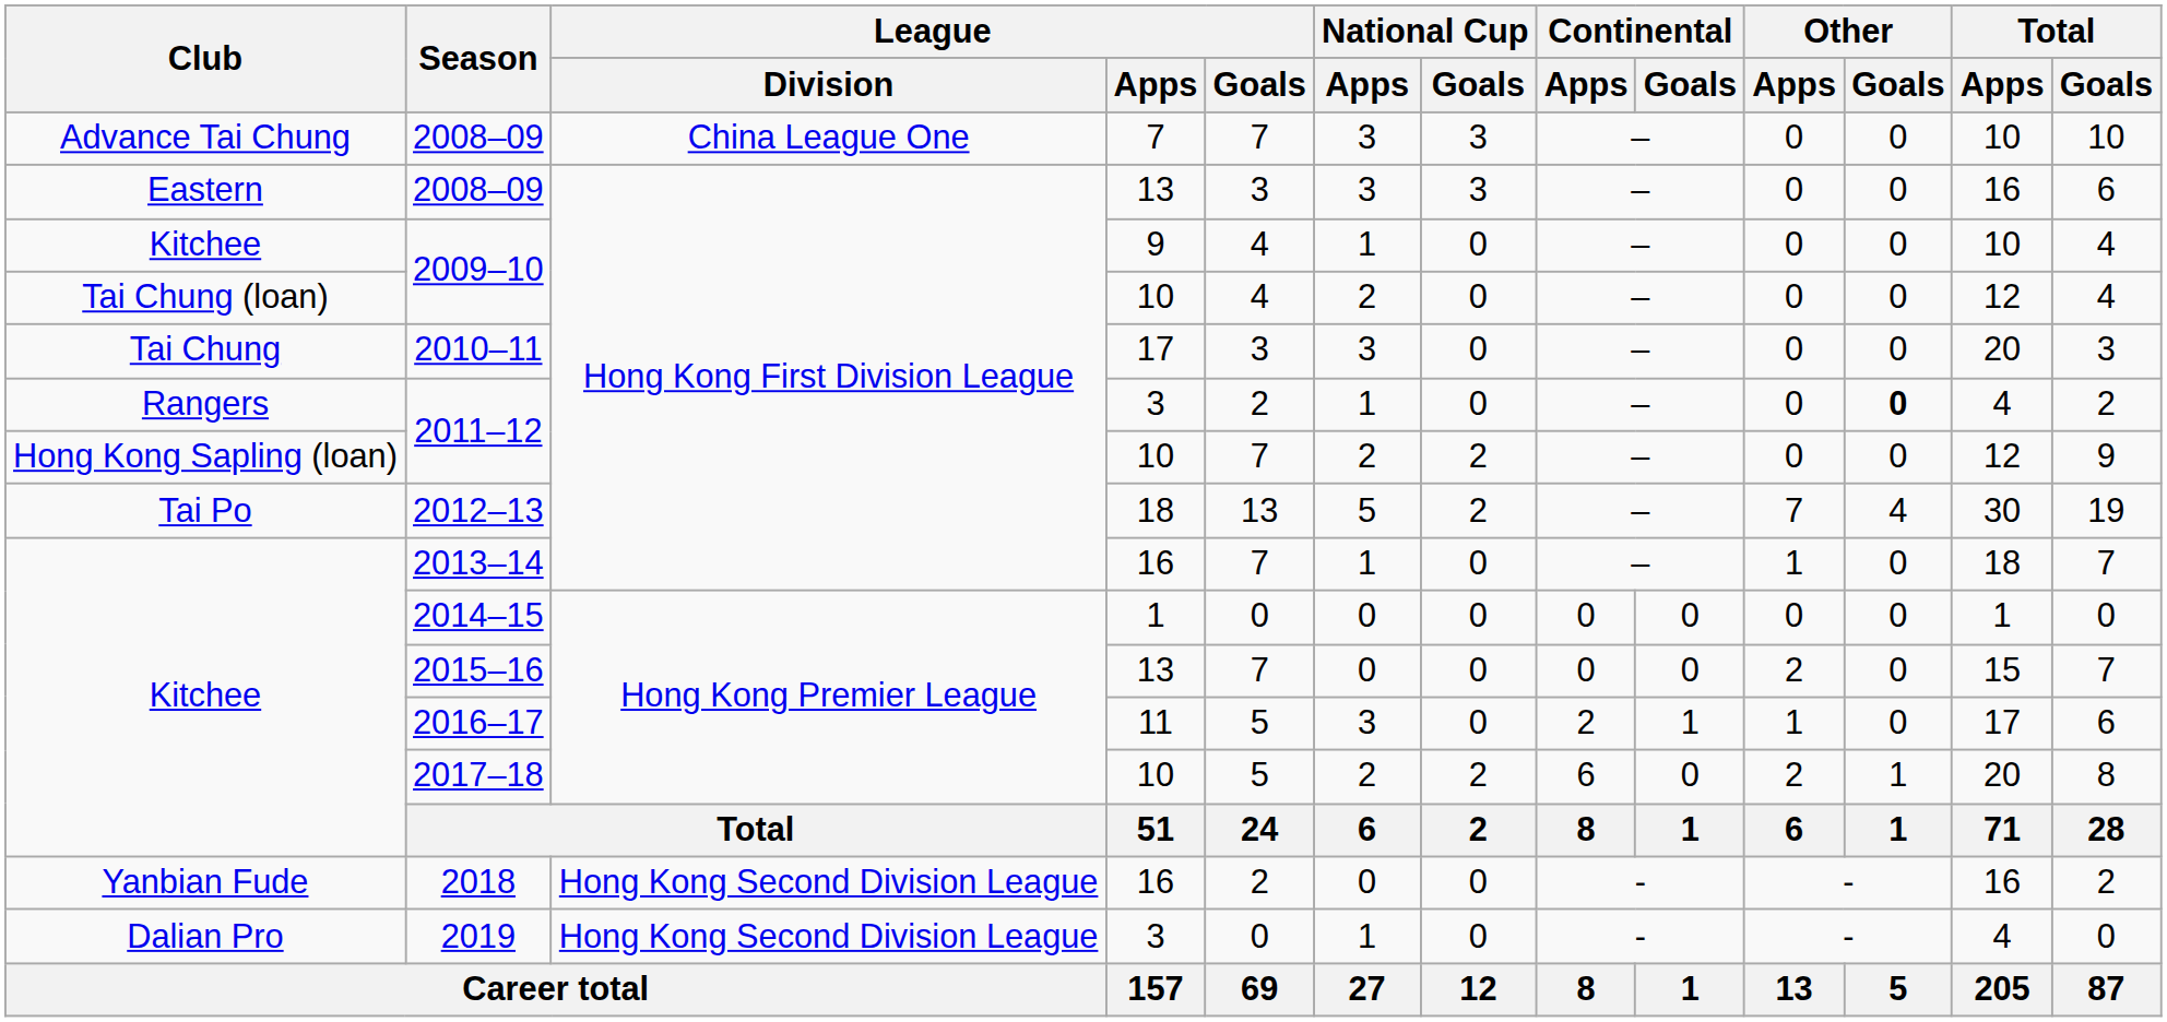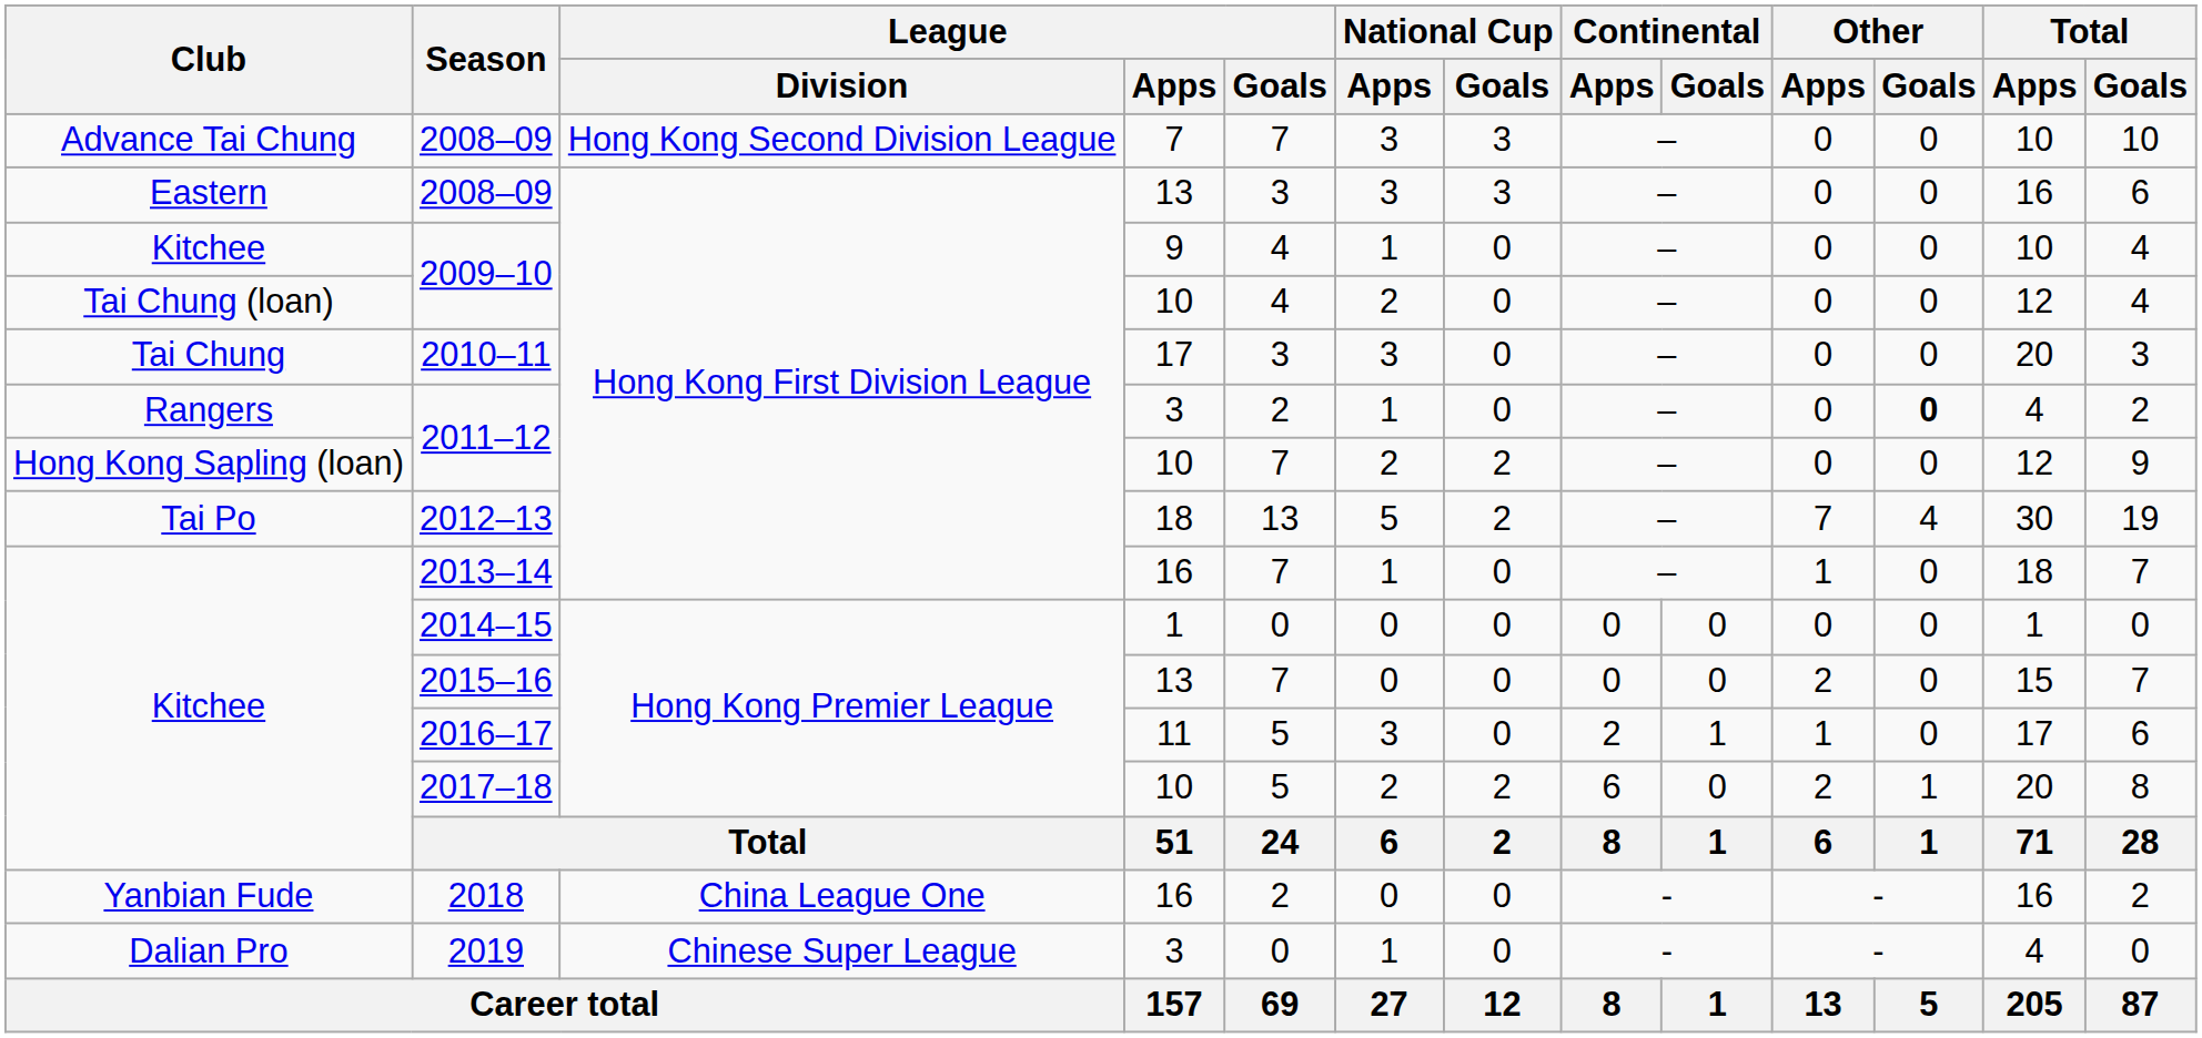 <table class="wikitable" style="text-align: center">
 <tr>
 <th rowspan="2">Club</th>
 <th rowspan="2">Season</th>
 <th colspan="3">League</th>
 <th colspan="2">National Cup</th>
 <th colspan="2">Continental</th>
 <th colspan="2">Other</th>
 <th colspan="2">Total</th>
 </tr>
 <tr>
 <th>Division</th>
 <th>Apps</th>
 <th>Goals</th>
 <th>Apps</th>
 <th>Goals</th>
 <th>Apps</th>
 <th>Goals</th>
 <th>Apps</th>
 <th>Goals</th>
 <th>Apps</th>
 <th>Goals</th>
 </tr>
 <tr>
 <td><a href='#'>Advance Tai Chung</a></td>
 <td><a href='#'>2008–09</a></td>
-<td><a href='#'>China League One</a></td>
+<td><a href='#'>Hong Kong Second Division League</a></td>
 <td>7</td>
 <td>7</td>
 <td>3</td>
 <td>3</td>
 <td colspan="2">–</td>
 <td>0</td>
 <td>0</td>
 <td>10</td>
 <td>10</td>
 </tr>
 <tr>
 <td><a href='#'>Eastern</a></td>
 <td><a href='#'>2008–09</a></td>
 <td rowspan="8"><a href='#'>Hong Kong First Division League</a></td>
 <td>13</td>
 <td>3</td>
 <td>3</td>
 <td>3</td>
 <td colspan="2">–</td>
 <td>0</td>
 <td>0</td>
 <td>16</td>
 <td>6</td>
 </tr>
 <tr>
 <td><a href='#'>Kitchee</a></td>
 <td rowspan="2"><a href='#'>2009–10</a></td>
 <td>9</td>
 <td>4</td>
 <td>1</td>
 <td>0</td>
 <td colspan="2">–</td>
 <td>0</td>
 <td>0</td>
 <td>10</td>
 <td>4</td>
 </tr>
 <tr>
 <td><a href='#'>Tai Chung</a> (loan)</td>
 <td>10</td>
 <td>4</td>
 <td>2</td>
 <td>0</td>
 <td colspan=2>–</td>
 <td>0</td>
 <td>0</td>
 <td>12</td>
 <td>4</td>
 </tr>
 <tr>
 <td><a href='#'>Tai Chung</a></td>
 <td><a href='#'>2010–11</a></td>
 <td>17</td>
 <td>3</td>
 <td>3</td>
 <td>0</td>
 <td colspan="2">–</td>
 <td>0</td>
 <td>0</td>
 <td>20</td>
 <td>3</td>
 </tr>
 <tr>
 <td><a href='#'>Rangers</a></td>
 <td rowspan="2"><a href='#'>2011–12</a></td>
 <td>3</td>
 <td>2</td>
 <td>1</td>
 <td>0</td>
 <td colspan="2">–</td>
 <td>0</td>
 <td><strong>0</strong></td>
 <td>4</td>
 <td>2</td>
 </tr>
 <tr>
 <td><a href='#'>Hong Kong Sapling</a> (loan)</td>
 <td>10</td>
 <td>7</td>
 <td>2</td>
 <td>2</td>
 <td colspan="2">–</td>
 <td>0</td>
 <td>0</td>
 <td>12</td>
 <td>9</td>
 </tr>
 <tr>
 <td><a href='#'>Tai Po</a></td>
 <td><a href='#'>2012–13</a></td>
 <td>18</td>
 <td>13</td>
 <td>5</td>
 <td>2</td>
 <td colspan="2">–</td>
 <td>7</td>
 <td>4</td>
 <td>30</td>
 <td>19</td>
 </tr>
 <tr>
 <td rowspan="6"><a href='#'>Kitchee</a></td>
 <td><a href='#'>2013–14</a></td>
 <td>16</td>
 <td>7</td>
 <td>1</td>
 <td>0</td>
 <td colspan="2">–</td>
 <td>1</td>
 <td>0</td>
 <td>18</td>
 <td>7</td>
 </tr>
 <tr>
 <td><a href='#'>2014–15</a></td>
 <td rowspan="4"><a href='#'>Hong Kong Premier League</a></td>
 <td>1</td>
 <td>0</td>
 <td>0</td>
 <td>0</td>
 <td>0</td>
 <td>0</td>
 <td>0</td>
 <td>0</td>
 <td>1</td>
 <td>0</td>
 </tr>
 <tr>
 <td><a href='#'>2015–16</a></td>
 <td>13</td>
 <td>7</td>
 <td>0</td>
 <td>0</td>
 <td>0</td>
 <td>0</td>
 <td>2</td>
 <td>0</td>
 <td>15</td>
 <td>7</td>
 </tr>
 <tr>
 <td><a href='#'>2016–17</a></td>
 <td>11</td>
 <td>5</td>
 <td>3</td>
 <td>0</td>
 <td>2</td>
 <td>1</td>
 <td>1</td>
 <td>0</td>
 <td>17</td>
 <td>6</td>
 </tr>
 <tr>
 <td><a href='#'>2017–18</a></td>
 <td>10</td>
 <td>5</td>
 <td>2</td>
 <td>2</td>
 <td>6</td>
 <td>0</td>
 <td>2</td>
 <td>1</td>
 <td>20</td>
 <td>8</td>
 </tr>
 <tr>
 <th colspan="2">Total</th>
 <th>51</th>
 <th>24</th>
 <th>6</th>
 <th>2</th>
 <th>8</th>
 <th>1</th>
 <th>6</th>
 <th>1</th>
 <th>71</th>
 <th>28</th>
 </tr>
 <tr>
 <td><a href='#'>Yanbian Fude</a></td>
 <td><a href='#'>2018</a></td>
-<td><a href='#'>Hong Kong Second Division League</a></td>
+<td><a href='#'>China League One</a></td>
 <td>16</td>
 <td>2</td>
 <td>0</td>
 <td>0</td>
 <td colspan="2">-</td>
 <td colspan="2">-</td>
 <td>16</td>
 <td>2</td>
 </tr>
 <tr>
 <td><a href='#'>Dalian Pro</a></td>
 <td><a href='#'>2019</a></td>
-<td><a href='#'>Hong Kong Second Division League</a></td>
+<td><a href='#'>Chinese Super League</a></td>
 <td>3</td>
 <td>0</td>
 <td>1</td>
 <td>0</td>
 <td colspan="2">-</td>
 <td colspan="2">-</td>
 <td>4</td>
 <td>0</td>
 </tr>
 <tr>
 <th colspan=3>Career total</th>
 <th>157</th>
 <th>69</th>
 <th>27</th>
 <th>12</th>
 <th>8</th>
 <th>1</th>
 <th>13</th>
 <th>5</th>
 <th>205</th>
 <th>87</th>
 </tr>
 </table>
